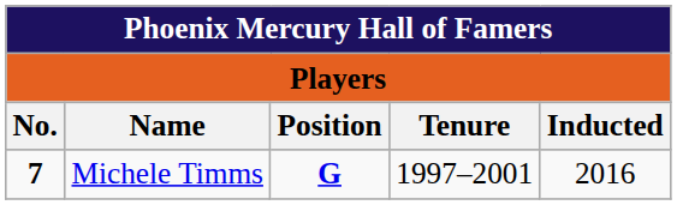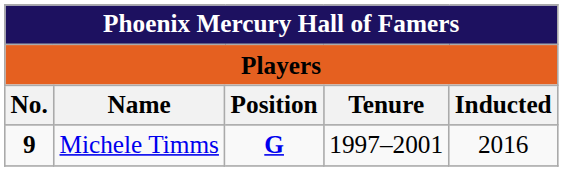 <table class="wikitable" style="text-align:center">
 <tr>
 <th colspan="5" style="background:#1D1160; color:#FFFFFF">Phoenix Mercury Hall of Famers</th>
 </tr>
 <tr>
 <th colspan="5" style="background:#E56020; color:#000000">Players</th>
 </tr>
 <tr>
 <th>No.</th>
 <th>Name</th>
 <th>Position</th>
 <th>Tenure</th>
 <th>Inducted</th>
 </tr>
 <tr>
-<td><strong>7</strong></td>
+<td><strong>9</strong></td>
 <td><a href='#'>Michele Timms</a></td>
 <td><strong><a href='#'>G</a></strong></td>
 <td>1997–2001</td>
 <td>2016</td>
 </tr>
 </table>
